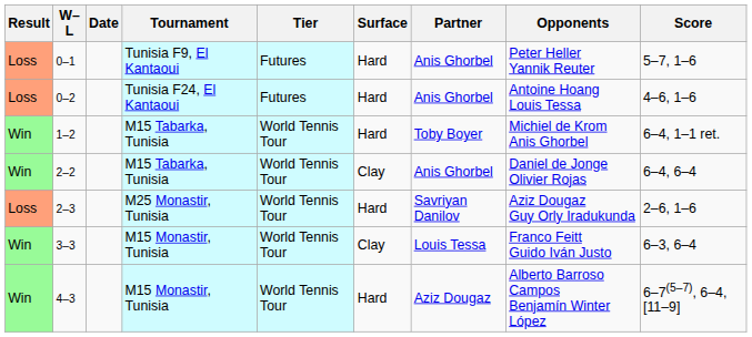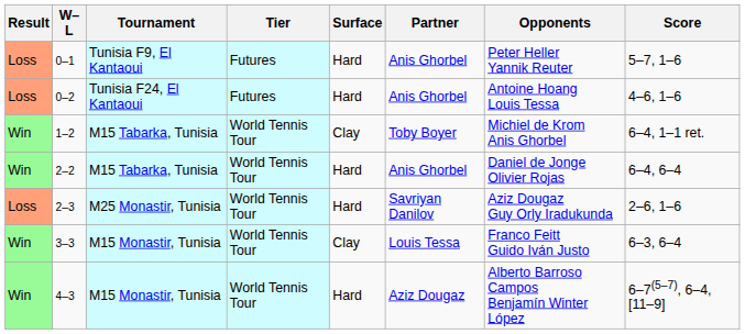 <table class="sortable wikitable">
 <tr>
 <th>Result</th>
 <th class="unsortable">W–L</th>
-<th>Date</th>
 <th>Tournament</th>
 <th>Tier</th>
 <th>Surface</th>
 <th>Partner</th>
 <th>Opponents</th>
 <th class="unsortable">Score</th>
 </tr>
 <tr>
 <td bgcolor=FFA07A>Loss</td>
 <td><small>0–1</small></td>
-<td></td>
 <td style="background:#cffcff;">Tunisia F9, <a href='#'>El Kantaoui</a></td>
 <td style="background:#cffcff;">Futures</td>
 <td>Hard</td>
 <td> <a href='#'>Anis Ghorbel</a></td>
 <td> <a href='#'>Peter Heller</a><br> <a href='#'>Yannik Reuter</a></td>
 <td>5–7, 1–6</td>
 </tr>
 <tr>
 <td bgcolor=FFA07A>Loss</td>
 <td><small>0–2</small></td>
-<td></td>
 <td style="background:#cffcff;">Tunisia F24, <a href='#'>El Kantaoui</a></td>
 <td style="background:#cffcff;">Futures</td>
 <td>Hard</td>
 <td> <a href='#'>Anis Ghorbel</a></td>
 <td> <a href='#'>Antoine Hoang</a><br> <a href='#'>Louis Tessa</a></td>
 <td>4–6, 1–6</td>
 </tr>
 <tr>
 <td bgcolor=98FB98>Win</td>
 <td><small>1–2</small></td>
-<td></td>
 <td style="background:#cffcff;">M15 <a href='#'>Tabarka</a>, Tunisia</td>
 <td style="background:#cffcff;">World Tennis Tour</td>
-<td>Hard</td>
+<td>Clay</td>
 <td> <a href='#'>Toby Boyer</a></td>
 <td> <a href='#'>Michiel de Krom</a><br> <a href='#'>Anis Ghorbel</a></td>
 <td>6–4, 1–1 ret.</td>
 </tr>
 <tr>
 <td bgcolor=98FB98>Win</td>
 <td><small>2–2</small></td>
-<td></td>
 <td style="background:#cffcff;">M15 <a href='#'>Tabarka</a>, Tunisia</td>
 <td style="background:#cffcff;">World Tennis Tour</td>
-<td>Clay</td>
+<td>Hard</td>
 <td> <a href='#'>Anis Ghorbel</a></td>
 <td> <a href='#'>Daniel de Jonge</a><br> <a href='#'>Olivier Rojas</a></td>
 <td>6–4, 6–4</td>
 </tr>
 <tr>
 <td bgcolor=FFA07A>Loss</td>
 <td><small>2–3</small></td>
-<td></td>
 <td style="background:#cffcff;">M25 <a href='#'>Monastir</a>, Tunisia</td>
 <td style="background:#cffcff;">World Tennis Tour</td>
 <td>Hard</td>
 <td> <a href='#'>Savriyan Danilov</a></td>
 <td> <a href='#'>Aziz Dougaz</a><br> <a href='#'>Guy Orly Iradukunda</a></td>
 <td>2–6, 1–6</td>
 </tr>
 <tr>
 <td bgcolor=98FB98>Win</td>
 <td><small>3–3</small></td>
-<td></td>
 <td style="background:#cffcff;">M15 <a href='#'>Monastir</a>, Tunisia</td>
 <td style="background:#cffcff;">World Tennis Tour</td>
 <td>Clay</td>
 <td> <a href='#'>Louis Tessa</a></td>
 <td> <a href='#'>Franco Feitt</a><br> <a href='#'>Guido Iván Justo</a></td>
 <td>6–3, 6–4</td>
 </tr>
 <tr>
 <td bgcolor=98FB98>Win</td>
 <td><small>4–3</small></td>
-<td></td>
 <td style="background:#cffcff;">M15 <a href='#'>Monastir</a>, Tunisia</td>
 <td style="background:#cffcff;">World Tennis Tour</td>
 <td>Hard</td>
 <td> <a href='#'>Aziz Dougaz</a></td>
 <td> <a href='#'>Alberto Barroso Campos</a><br> <a href='#'>Benjamín Winter López</a></td>
 <td>6–7<sup>(5–7)</sup>, 6–4, [11–9]</td>
 </tr>
 </table>
